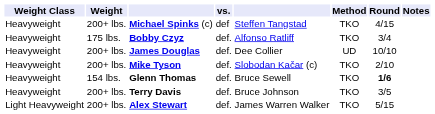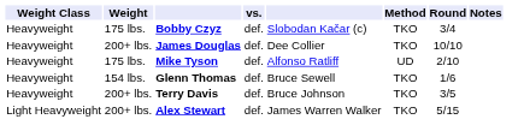 <table class="toccolours" style="font-size: 85%;">
 <tr>
 <th style="background:#e6e8fa; color:#000; text-align:center;">Weight Class</th>
 <th style="background:#e6e8fa; color:#000; text-align:center;">Weight</th>
 <th style="background:#e6e8fa; color:#000; text-align:center;"></th>
 <th style="background:#e6e8fa; color:#000; text-align:center;">vs.</th>
 <th style="background:#e6e8fa; color:#000; text-align:center;"></th>
 <th style="background:#e6e8fa; color:#000; text-align:center;">Method</th>
 <th style="background:#e6e8fa; color:#000; text-align:center;">Round</th>
 <th style="background:#e6e8fa; color:#000; text-align:center;">Notes</th>
 </tr>
 <tr>
 <td>Heavyweight</td>
-<td>200+ lbs.</td>
-<td><strong><a href='#'>Michael Spinks</a></strong> (c)</td>
-<td>def</td>
-<td><a href='#'>Steffen Tangstad</a></td>
-<td align=center>TKO</td>
-<td align=center>4/15</td>
-<td></td>
-</tr>
-<tr>
-<td>Heavyweight</td>
 <td>175 lbs.</td>
 <td><strong><a href='#'>Bobby Czyz</a></strong></td>
 <td>def.</td>
-<td><a href='#'>Alfonso Ratliff</a></td>
+<td><a href='#'>Slobodan Kačar</a> (c)</td>
 <td align=center>TKO</td>
 <td align=center>3/4</td>
 <td></td>
 </tr>
 <tr>
 <td>Heavyweight</td>
 <td>200+ lbs.</td>
 <td><strong><a href='#'>James Douglas</a></strong></td>
 <td>def.</td>
 <td>Dee Collier</td>
-<td align=center>UD</td>
+<td align=center>TKO</td>
 <td align=center>10/10</td>
 </tr>
 <tr>
 <td>Heavyweight</td>
-<td>200+ lbs.</td>
+<td>175 lbs.</td>
 <td><strong><a href='#'>Mike Tyson</a></strong></td>
 <td>def.</td>
-<td><a href='#'>Slobodan Kačar</a> (c)</td>
-<td align=center>TKO</td>
+<td><a href='#'>Alfonso Ratliff</a></td>
+<td align=center>UD</td>
 <td align=center>2/10</td>
 </tr>
 <tr>
 <td>Heavyweight</td>
 <td>154 lbs.</td>
 <td><strong>Glenn Thomas</strong></td>
 <td>def.</td>
 <td>Bruce Sewell</td>
 <td align=center>TKO</td>
-<td align=center><strong>1/6</strong></td>
+<td align=center>1/6</td>
 </tr>
 <tr>
 <td>Heavyweight</td>
 <td>200+ lbs.</td>
 <td><strong>Terry Davis</strong></td>
 <td>def.</td>
 <td>Bruce Johnson</td>
 <td align=center>TKO</td>
 <td align=center>3/5</td>
 </tr>
 <tr>
 <td>Light Heavyweight</td>
 <td>200+ lbs.</td>
 <td><strong><a href='#'>Alex Stewart</a></strong></td>
 <td>def.</td>
 <td>James Warren Walker</td>
 <td align=center>TKO</td>
 <td align=center>5/15</td>
 </tr>
 </table>
